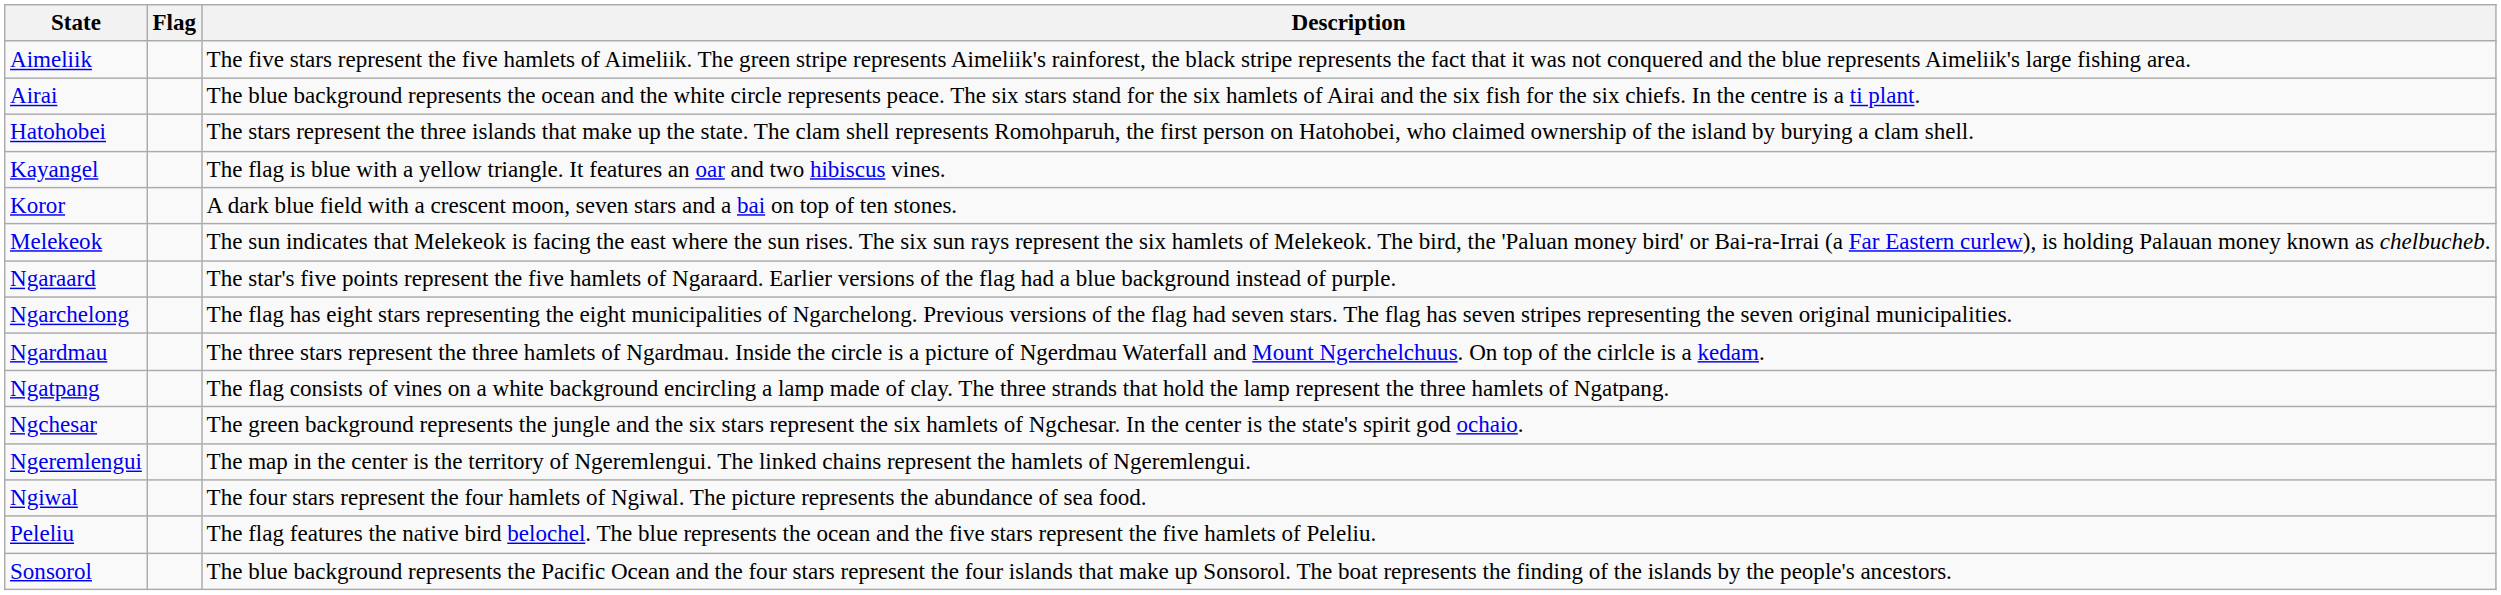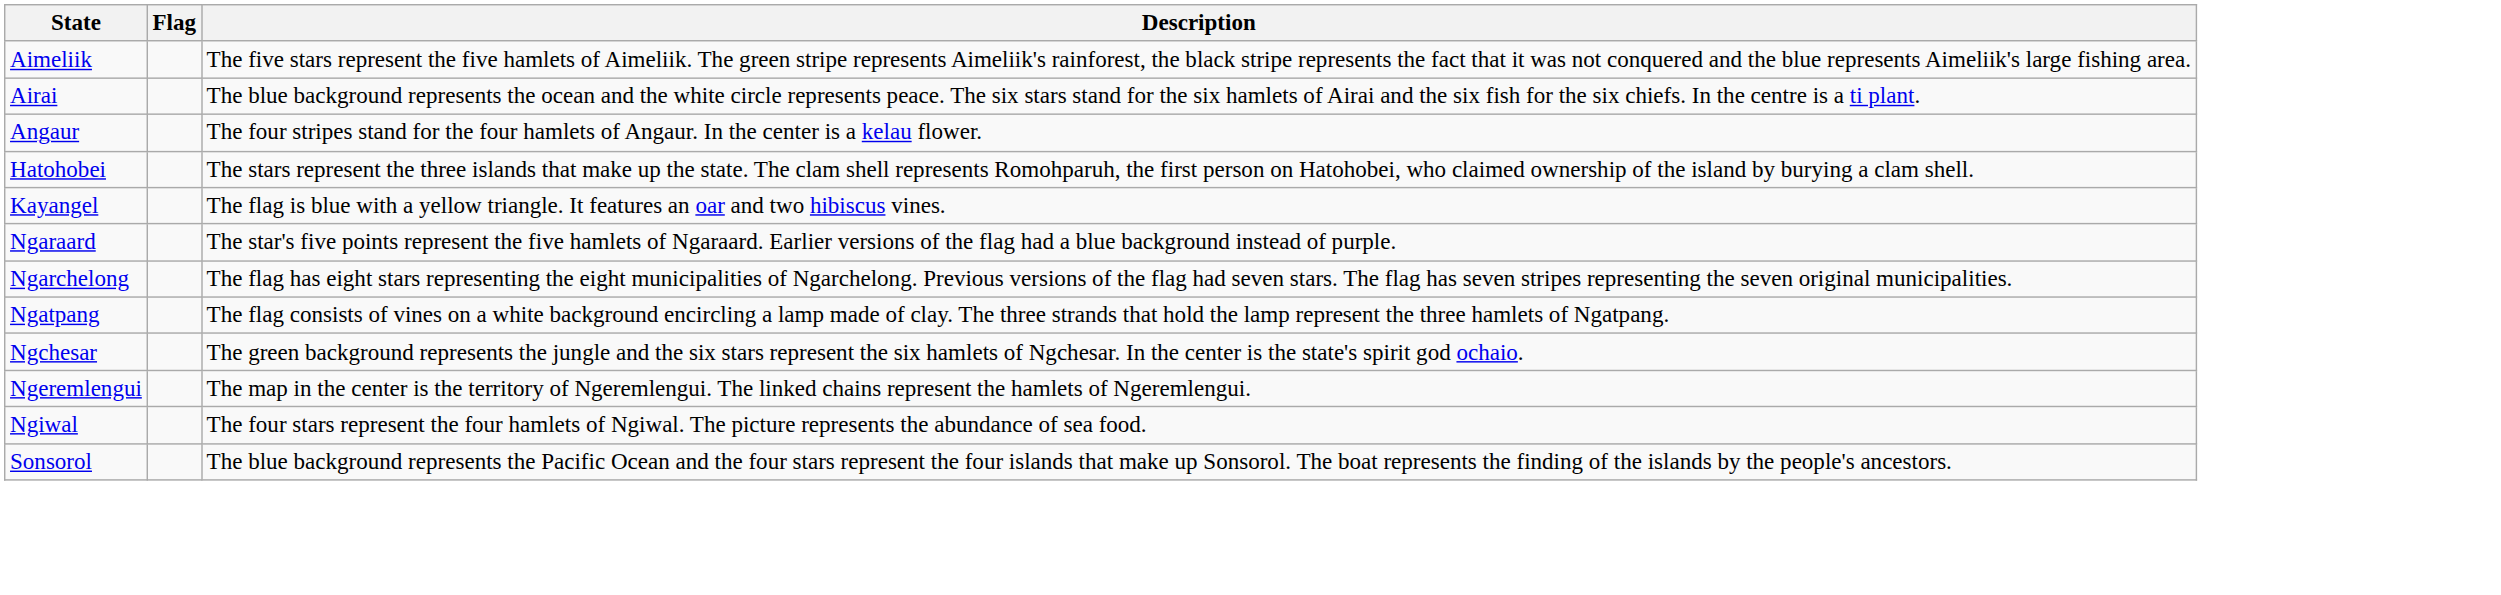 <table class="wikitable">
 <tr>
 <th>State</th>
 <th>Flag</th>
 <th>Description</th>
 </tr>
 <tr>
 <td><a href='#'>Aimeliik</a></td>
 <td style="text-align:center;"></td>
 <td>The five stars represent the five hamlets of Aimeliik. The green stripe represents Aimeliik's rainforest, the black stripe represents the fact that it was not conquered and the blue represents Aimeliik's large fishing area.</td>
 </tr>
 <tr>
 <td><a href='#'>Airai</a></td>
 <td style="text-align:center;"></td>
 <td>The blue background represents the ocean and the white circle represents peace. The six stars stand for the six hamlets of Airai and the six fish for the six chiefs. In the centre is a <a href='#'>ti plant</a>.</td>
 </tr>
 <tr>
+<td><a href='#'>Angaur</a></td>
+<td style="text-align:center;"></td>
+<td>The four stripes stand for the four hamlets of Angaur. In the center is a <a href='#'>kelau</a> flower.</td>
+</tr>
+<tr>
 <td><a href='#'>Hatohobei</a></td>
 <td style="text-align:center;"></td>
 <td>The stars represent the three islands that make up the state. The clam shell represents Romohparuh, the first person on Hatohobei, who claimed ownership of the island by burying a clam shell.</td>
 </tr>
 <tr>
 <td><a href='#'>Kayangel</a></td>
 <td style="text-align:center;"></td>
 <td>The flag is blue with a yellow triangle. It features an <a href='#'>oar</a> and two <a href='#'>hibiscus</a> vines.</td>
 </tr>
 <tr>
-<td><a href='#'>Koror</a></td>
-<td style="text-align:center;"></td>
-<td> A dark blue field with a crescent moon, seven stars and a <a href='#'>bai</a> on top of ten stones.</td>
-</tr>
-<tr>
-<td><a href='#'>Melekeok</a></td>
-<td style="text-align:center;"></td>
-<td>The sun indicates that Melekeok is facing the east where the sun rises. The six sun rays represent the six hamlets of Melekeok. The bird, the 'Paluan money bird' or Bai-ra-Irrai  (a <a href='#'>Far Eastern curlew</a>), is holding Palauan money known as <em>chelbucheb</em>.</td>
-</tr>
-<tr>
 <td><a href='#'>Ngaraard</a></td>
 <td style="text-align:center;"></td>
 <td>The star's five points represent the five hamlets of Ngaraard. Earlier versions of the flag had a blue background instead of purple.</td>
 </tr>
 <tr>
 <td><a href='#'>Ngarchelong</a></td>
 <td style="text-align:center;"></td>
 <td>The flag has eight stars representing the eight municipalities of Ngarchelong. Previous versions of the flag had seven stars. The flag has seven stripes representing the seven original municipalities.</td>
-</tr>
-<tr>
-<td><a href='#'>Ngardmau</a></td>
-<td style="text-align:center;"></td>
-<td>The three stars represent the three hamlets of Ngardmau. Inside the circle is a picture of Ngerdmau Waterfall and <a href='#'>Mount Ngerchelchuus</a>. On top of the cirlcle is a <a href='#'>kedam</a>.</td>
 </tr>
 <tr>
 <td><a href='#'>Ngatpang</a></td>
 <td style="text-align:center;"></td>
 <td>The flag consists of vines on a white background encircling  a lamp made of clay. The three strands that hold the lamp represent the three hamlets of Ngatpang.</td>
 </tr>
 <tr>
 <td><a href='#'>Ngchesar</a></td>
 <td style="text-align:center;"></td>
 <td>The green background represents the jungle and the six stars represent the six hamlets of Ngchesar. In the center is the state's spirit god <a href='#'>ochaio</a>.</td>
 </tr>
 <tr>
 <td><a href='#'>Ngeremlengui</a></td>
 <td style="text-align:center;"></td>
 <td>The map in the center is the territory of Ngeremlengui. The linked chains represent the hamlets of Ngeremlengui.</td>
 </tr>
 <tr>
 <td><a href='#'>Ngiwal</a></td>
 <td style="text-align:center;"></td>
 <td>The four stars represent the four hamlets of Ngiwal. The picture represents the abundance of sea food.</td>
 </tr>
 <tr>
-<td><a href='#'>Peleliu</a></td>
-<td style="text-align:center;"></td>
-<td>The flag features the native bird <a href='#'>belochel</a>. The blue represents the ocean and the five stars represent the five hamlets of Peleliu.</td>
-</tr>
-<tr>
 <td><a href='#'>Sonsorol</a></td>
 <td style="text-align:center;"></td>
 <td>The blue background represents the Pacific Ocean and the four stars represent the four islands that make up Sonsorol. The boat represents the finding of the islands by  the people's ancestors.</td>
 </tr>
 </table>
